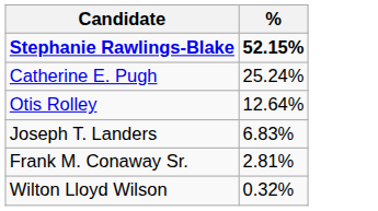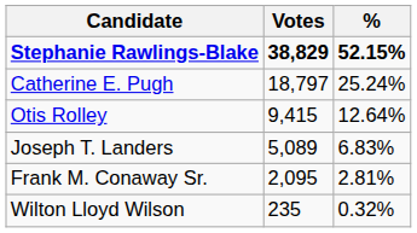 <table class="wikitable" style="margin: 1em; font-size: 100%">
 <tr>
 <th>Candidate</th>
+<th>Votes</th>
 <th>%</th>
 </tr>
 <tr>
 <td><strong><a href='#'>Stephanie Rawlings-Blake</a></strong></td>
+<td><strong>38,829</strong></td>
 <td><strong>52.15%</strong></td>
 </tr>
 <tr>
 <td><a href='#'>Catherine E. Pugh</a></td>
+<td>18,797</td>
 <td>25.24%</td>
 </tr>
 <tr>
 <td><a href='#'>Otis Rolley</a></td>
+<td>9,415</td>
 <td>12.64%</td>
 </tr>
 <tr>
 <td>Joseph T. Landers</td>
+<td>5,089</td>
 <td>6.83%</td>
 </tr>
 <tr>
 <td>Frank M. Conaway Sr.</td>
+<td>2,095</td>
 <td>2.81%</td>
 </tr>
 <tr>
 <td>Wilton Lloyd Wilson</td>
+<td>235</td>
 <td>0.32%</td>
 </tr>
 </table>
